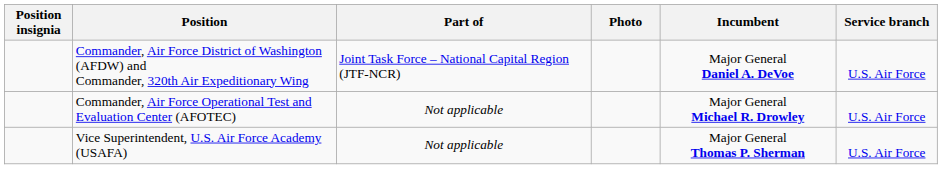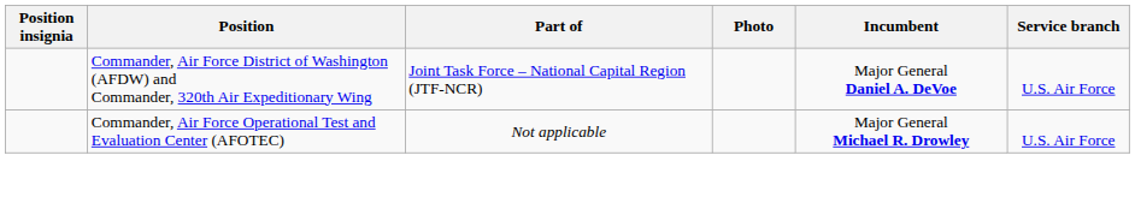 <table class="wikitable">
 <tr>
 <th width="75" style="text-align:center">Position insignia</th>
 <th width="310" style="text-align:center">Position</th>
 <th width="300" style="text-align:center">Part of</th>
 <th width="75" style="text-align:center">Photo</th>
 <th width="205" style="text-align:center">Incumbent</th>
 <th width="115" style="text-align:center">Service branch</th>
 </tr>
 <tr>
 <td></td>
 <td><a href='#'>Commander</a>, <a href='#'>Air Force District of Washington</a> (AFDW) and<br>Commander, <a href='#'>320th Air Expeditionary Wing</a></td>
 <td> <a href='#'>Joint Task Force – National Capital Region</a> (JTF-NCR)</td>
 <td></td>
 <td style="text-align:center">Major General<br><strong><a href='#'>Daniel A. DeVoe</a></strong></td>
 <td style="text-align:center"><br><a href='#'>U.S. Air Force</a></td>
 </tr>
 <tr>
 <td></td>
 <td>Commander, <a href='#'>Air Force Operational Test and Evaluation Center</a> (AFOTEC)</td>
 <td style="text-align:center"><em>Not applicable</em></td>
 <td></td>
 <td style="text-align:center">Major General<br><strong><a href='#'>Michael R. Drowley</a></strong></td>
 <td style="text-align:center"><br><a href='#'>U.S. Air Force</a></td>
 </tr>
-<tr>
-<td></td>
-<td>Vice Superintendent, <a href='#'>U.S. Air Force Academy</a> (USAFA)</td>
-<td style="text-align:center"><em>Not applicable</em></td>
-<td></td>
-<td style="text-align:center">Major General<br><strong><a href='#'>Thomas P. Sherman</a></strong></td>
-<td style="text-align:center"><br><a href='#'>U.S. Air Force</a></td>
-</tr>
 </table>
